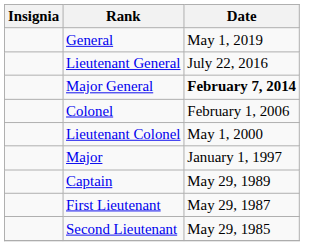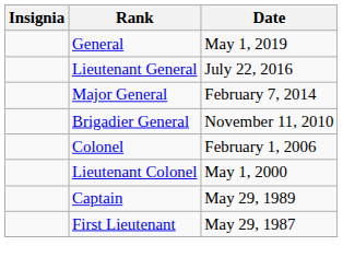 <table class="wikitable">
 <tr>
 <th>Insignia</th>
 <th>Rank</th>
 <th>Date</th>
 </tr>
 <tr>
 <td></td>
 <td><a href='#'>General</a></td>
 <td>May 1, 2019</td>
 </tr>
 <tr>
 <td></td>
 <td><a href='#'>Lieutenant General</a></td>
 <td>July 22, 2016</td>
 </tr>
 <tr>
 <td></td>
 <td><a href='#'>Major General</a></td>
-<td><strong>February 7, 2014</strong></td>
+<td>February 7, 2014</td>
+</tr>
+<tr>
+<td></td>
+<td><a href='#'>Brigadier General</a></td>
+<td>November 11, 2010</td>
 </tr>
 <tr>
 <td></td>
 <td><a href='#'>Colonel</a></td>
 <td>February 1, 2006</td>
 </tr>
 <tr>
 <td></td>
 <td><a href='#'>Lieutenant Colonel</a></td>
 <td>May 1, 2000</td>
 </tr>
 <tr>
 <td></td>
-<td><a href='#'>Major</a></td>
-<td>January 1, 1997</td>
-</tr>
-<tr>
-<td></td>
 <td><a href='#'>Captain</a></td>
 <td>May 29, 1989</td>
 </tr>
 <tr>
 <td></td>
 <td><a href='#'>First Lieutenant</a></td>
 <td>May 29, 1987</td>
 </tr>
 <tr>
-<td></td>
-<td><a href='#'>Second Lieutenant</a></td>
-<td>May 29, 1985</td>
-</tr>
-<tr>
 </tr>
 </table>
